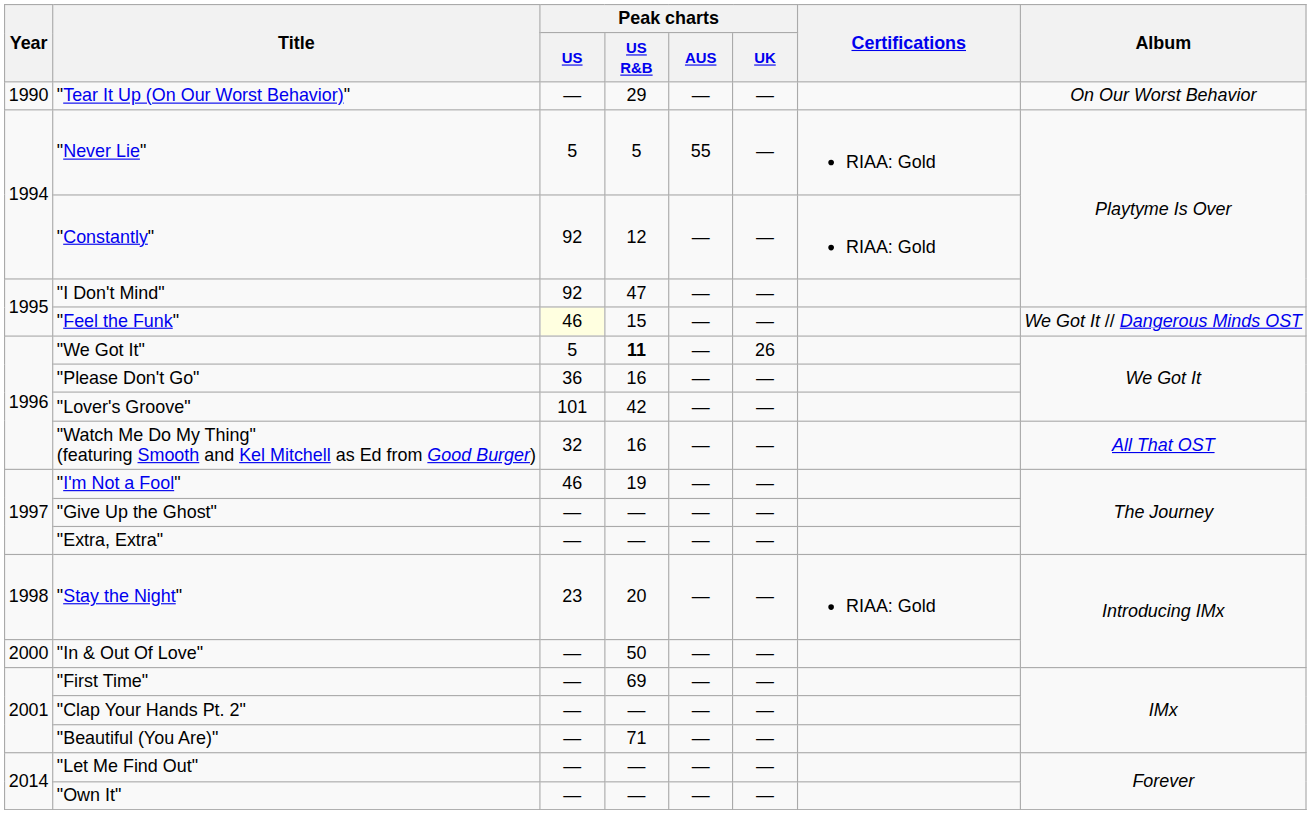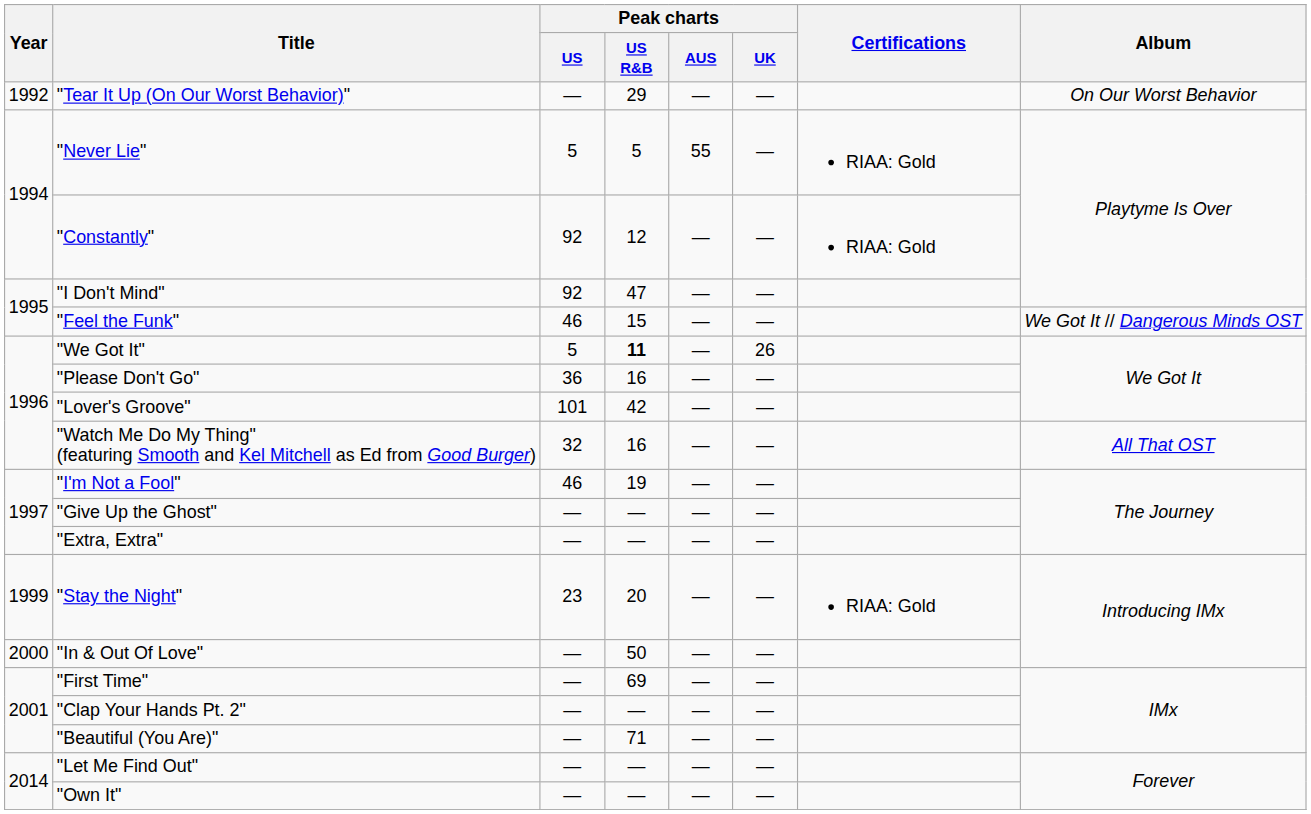 <table class="wikitable">
 <tr>
 <th rowspan=2>Year</th>
 <th rowspan=2>Title</th>
 <th colspan=4>Peak charts</th>
 <th rowspan="2" scope="col" style="width:12em;"><a href='#'>Certifications</a></th>
 <th rowspan="2">Album</th>
 </tr>
 <tr>
 <th width=50><small><a href='#'>US</a></small></th>
 <th width=50><small><a href='#'>US R&B</a></small></th>
 <th width=50><small><a href='#'>AUS</a></small><br></th>
 <th width=50><small><a href='#'>UK</a></small><br></th>
 </tr>
 <tr>
-<td>1990</td>
+<td>1992</td>
 <td>"<a href='#'>Tear It Up (On Our Worst Behavior)</a>"</td>
 <td align=center>—</td>
 <td align=center>29</td>
 <td align=center>—</td>
 <td align=center>—</td>
 <td></td>
 <td align="center"><em>On Our Worst Behavior</em></td>
 </tr>
 <tr>
 <td rowspan=2>1994</td>
 <td>"<a href='#'>Never Lie</a>"</td>
 <td align=center>5</td>
 <td align=center>5</td>
 <td align=center>55</td>
 <td align=center>—</td>
 <td><br><ul><li>RIAA: Gold</li></ul></td>
 <td rowspan="3" align="center"><em>Playtyme Is Over</em></td>
 </tr>
 <tr>
 <td>"<a href='#'>Constantly</a>"</td>
 <td align=center>92</td>
 <td align=center>12</td>
 <td align=center>—</td>
 <td align=center>—</td>
 <td><br><ul><li>RIAA: Gold</li></ul></td>
 </tr>
 <tr>
 <td rowspan=2>1995</td>
 <td>"I Don't Mind"</td>
 <td align=center>92</td>
 <td align=center>47</td>
 <td align=center>—</td>
 <td align=center>—</td>
 <td></td>
 </tr>
 <tr>
 <td>"<a href='#'>Feel the Funk</a>"</td>
-<td align=center style="background: lightyellow;">46</td>
+<td align=center>46</td>
 <td align=center>15</td>
 <td align=center>—</td>
 <td align=center>—</td>
 <td></td>
 <td align="center"><em>We Got It</em> // <em><a href='#'>Dangerous Minds OST</a></em></td>
 </tr>
 <tr>
 <td rowspan=4>1996</td>
 <td>"We Got It"</td>
 <td align=center>5</td>
 <td align=center><strong>11</strong></td>
 <td align=center>—</td>
 <td align=center>26</td>
 <td></td>
 <td rowspan="3" align="center"><em>We Got It</em></td>
 </tr>
 <tr>
 <td>"Please Don't Go"</td>
 <td align=center>36</td>
 <td align=center>16</td>
 <td align=center>—</td>
 <td align=center>—</td>
 <td></td>
 </tr>
 <tr>
 <td>"Lover's Groove"</td>
 <td align=center>101</td>
 <td align=center>42</td>
 <td align=center>—</td>
 <td align=center>—</td>
 <td></td>
 </tr>
 <tr>
 <td>"Watch Me Do My Thing"<br>(featuring <a href='#'>Smooth</a> and <a href='#'>Kel Mitchell</a> as Ed from <em><a href='#'>Good Burger</a></em>)</td>
 <td align=center>32</td>
 <td align=center>16</td>
 <td align=center>—</td>
 <td align=center>—</td>
 <td></td>
 <td align="center"><em><a href='#'>All That OST</a></em></td>
 </tr>
 <tr>
 <td rowspan=3>1997</td>
 <td>"<a href='#'>I'm Not a Fool</a>"</td>
 <td align=center>46</td>
 <td align=center>19</td>
 <td align=center>—</td>
 <td align=center>—</td>
 <td></td>
 <td rowspan="3" align="center"><em>The Journey</em></td>
 </tr>
 <tr>
 <td>"Give Up the Ghost"</td>
 <td align=center>—</td>
 <td align=center>—</td>
 <td align=center>—</td>
 <td align=center>—</td>
 <td></td>
 </tr>
 <tr>
 <td>"Extra, Extra"</td>
 <td align=center>—</td>
 <td align=center>—</td>
 <td align=center>—</td>
 <td align=center>—</td>
 <td></td>
 </tr>
 <tr>
-<td>1998</td>
+<td>1999</td>
 <td>"<a href='#'>Stay the Night</a>"</td>
 <td align=center>23</td>
 <td align=center>20</td>
 <td align=center>—</td>
 <td align=center>—</td>
 <td><br><ul><li>RIAA: Gold</li></ul></td>
 <td rowspan="2" align="center"><em>Introducing IMx</em></td>
 </tr>
 <tr>
 <td>2000</td>
 <td>"In & Out Of Love"</td>
 <td align=center>—</td>
 <td align=center>50</td>
 <td align=center>—</td>
 <td align=center>—</td>
 <td></td>
 </tr>
 <tr>
 <td rowspan=3>2001</td>
 <td>"First Time"</td>
 <td align=center>—</td>
 <td align=center>69</td>
 <td align=center>—</td>
 <td align=center>—</td>
 <td></td>
 <td rowspan="3" align="center"><em>IMx</em></td>
 </tr>
 <tr>
 <td>"Clap Your Hands Pt. 2"</td>
 <td align=center>—</td>
 <td align=center>—</td>
 <td align=center>—</td>
 <td align=center>—</td>
 <td></td>
 </tr>
 <tr>
 <td>"Beautiful (You Are)"</td>
 <td align=center>—</td>
 <td align=center>71</td>
 <td align=center>—</td>
 <td align=center>—</td>
 <td></td>
 </tr>
 <tr>
 <td rowspan=2>2014</td>
 <td>"Let Me Find Out"</td>
 <td align=center>—</td>
 <td align=center>—</td>
 <td align=center>—</td>
 <td align=center>—</td>
 <td></td>
 <td rowspan="2" align="center"><em>Forever</em></td>
 </tr>
 <tr>
 <td>"Own It"</td>
 <td align=center>—</td>
 <td align=center>—</td>
 <td align=center>—</td>
 <td align=center>—</td>
 <td></td>
 </tr>
 <tr>
 </tr>
 </table>
